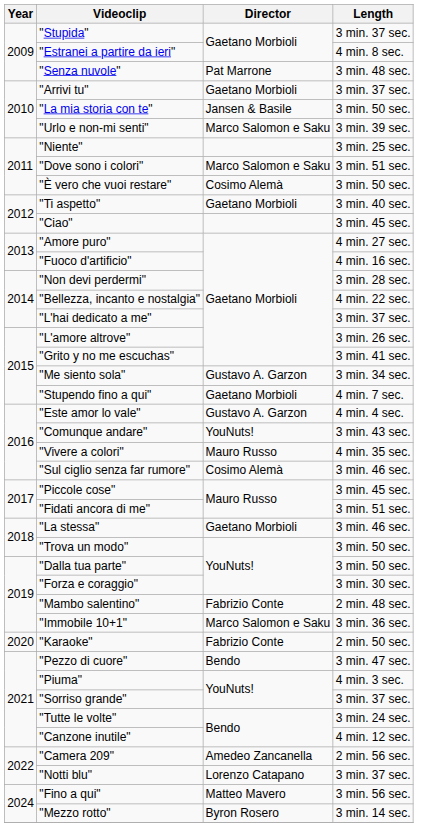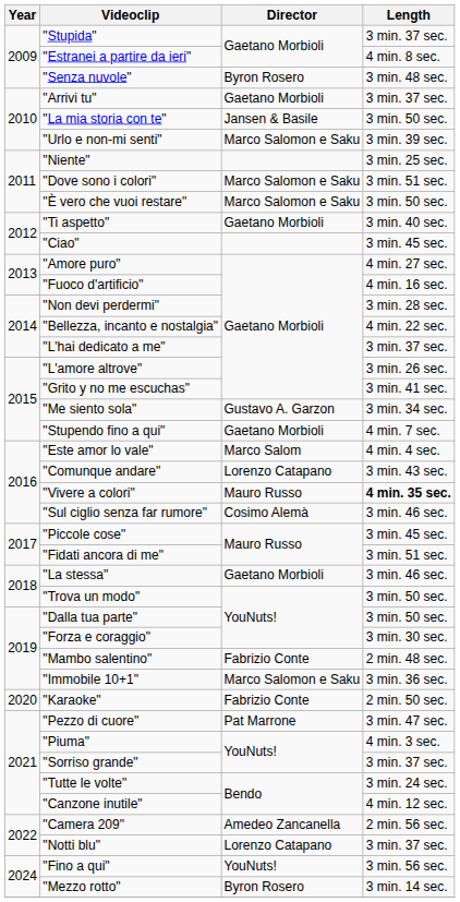 <table class="wikitable">
 <tr>
 <th align="center">Year</th>
 <th align="center">Videoclip</th>
 <th align="center">Director</th>
 <th align="center">Length</th>
 </tr>
 <tr>
 <td rowspan="3">2009</td>
 <td>"<a href='#'>Stupida</a>"</td>
 <td rowspan="2">Gaetano Morbioli</td>
 <td>3 min. 37 sec.</td>
 </tr>
 <tr>
 <td>"<a href='#'>Estranei a partire da ieri</a>"</td>
 <td>4 min. 8 sec.</td>
 </tr>
 <tr>
 <td>"<a href='#'>Senza nuvole</a>"</td>
-<td>Pat Marrone</td>
+<td>Byron Rosero</td>
 <td>3 min. 48 sec.</td>
 </tr>
 <tr>
 <td rowspan="3">2010</td>
 <td>"Arrivi tu"</td>
 <td>Gaetano Morbioli</td>
 <td>3 min. 37 sec.</td>
 </tr>
 <tr>
 <td>"<a href='#'>La mia storia con te</a>"</td>
 <td>Jansen & Basile</td>
 <td>3 min. 50 sec.</td>
 </tr>
 <tr>
 <td>"Urlo e non-mi senti"</td>
 <td>Marco Salomon e Saku</td>
 <td>3 min. 39 sec.</td>
 </tr>
 <tr>
 <td rowspan="3">2011</td>
 <td>"Niente"</td>
 <td></td>
 <td>3 min. 25 sec.</td>
 </tr>
 <tr>
 <td>"Dove sono i colori"</td>
 <td>Marco Salomon e Saku</td>
 <td>3 min. 51 sec.</td>
 </tr>
 <tr>
 <td>"È vero che vuoi restare"</td>
-<td>Cosimo Alemà</td>
+<td>Marco Salomon e Saku</td>
 <td>3 min. 50 sec.</td>
 </tr>
 <tr>
 <td rowspan="2">2012</td>
 <td>"Ti aspetto"</td>
 <td>Gaetano Morbioli</td>
 <td>3 min. 40 sec.</td>
 </tr>
 <tr>
 <td>"Ciao"</td>
 <td></td>
 <td>3 min. 45 sec.</td>
 </tr>
 <tr>
 <td rowspan="2">2013</td>
 <td>"Amore puro"</td>
 <td rowspan="7">Gaetano Morbioli</td>
 <td>4 min. 27 sec.</td>
 </tr>
 <tr>
 <td>"Fuoco d'artificio"</td>
 <td>4 min. 16 sec.</td>
 </tr>
 <tr>
 <td rowspan="3">2014</td>
 <td>"Non devi perdermi"</td>
 <td>3 min. 28 sec.</td>
 </tr>
 <tr>
 <td>"Bellezza, incanto e nostalgia"</td>
 <td>4 min. 22 sec.</td>
 </tr>
 <tr>
 <td>"L'hai dedicato a me"</td>
 <td>3 min. 37 sec.</td>
 </tr>
 <tr>
 <td rowspan="4">2015</td>
 <td>"L'amore altrove"</td>
 <td>3 min. 26 sec.</td>
 </tr>
 <tr>
 <td>"Grito y no me escuchas"</td>
 <td>3 min. 41 sec.</td>
 </tr>
 <tr>
 <td>"Me siento sola"</td>
 <td>Gustavo A. Garzon</td>
 <td>3 min. 34 sec.</td>
 </tr>
 <tr>
 <td>"Stupendo fino a qui"</td>
 <td>Gaetano Morbioli</td>
 <td>4 min. 7 sec.</td>
 </tr>
 <tr>
 <td rowspan="4">2016</td>
 <td>"Este amor lo vale"</td>
-<td>Gustavo A. Garzon</td>
+<td>Marco Salom</td>
 <td>4 min. 4 sec.</td>
 </tr>
 <tr>
 <td>"Comunque andare"</td>
-<td>YouNuts!</td>
+<td>Lorenzo Catapano</td>
 <td>3 min. 43 sec.</td>
 </tr>
 <tr>
 <td>"Vivere a colori"</td>
 <td>Mauro Russo</td>
-<td>4 min. 35 sec.</td>
+<td><strong>4 min. 35 sec.</strong></td>
 </tr>
 <tr>
 <td>"Sul ciglio senza far rumore"</td>
 <td>Cosimo Alemà</td>
 <td>3 min. 46 sec.</td>
 </tr>
 <tr>
 <td rowspan="2">2017</td>
 <td>"Piccole cose"</td>
 <td rowspan="2">Mauro Russo</td>
 <td>3 min. 45 sec.</td>
 </tr>
 <tr>
 <td>"Fidati ancora di me"</td>
 <td>3 min. 51 sec.</td>
 </tr>
 <tr>
 <td rowspan="2">2018</td>
 <td>"La stessa"</td>
 <td>Gaetano Morbioli</td>
 <td>3 min. 46 sec.</td>
 </tr>
 <tr>
 <td>"Trova un modo"</td>
 <td rowspan="3">YouNuts!</td>
 <td>3 min. 50 sec.</td>
 </tr>
 <tr>
 <td rowspan="4">2019</td>
 <td>"Dalla tua parte"</td>
 <td>3 min. 50 sec.</td>
 </tr>
 <tr>
 <td>"Forza e coraggio"</td>
 <td>3 min. 30 sec.</td>
 </tr>
 <tr>
 <td>"Mambo salentino"</td>
 <td>Fabrizio Conte</td>
 <td>2 min. 48 sec.</td>
 </tr>
 <tr>
 <td>"Immobile 10+1"</td>
 <td>Marco Salomon e Saku</td>
 <td>3 min. 36 sec.</td>
 </tr>
 <tr>
 <td>2020</td>
 <td>"Karaoke"</td>
 <td>Fabrizio Conte</td>
 <td>2 min. 50 sec.</td>
 </tr>
 <tr>
 <td rowspan="5">2021</td>
 <td>"Pezzo di cuore"</td>
-<td>Bendo</td>
+<td>Pat Marrone</td>
 <td>3 min. 47 sec.</td>
 </tr>
 <tr>
 <td>"Piuma"</td>
 <td rowspan="2">YouNuts!</td>
 <td>4 min. 3 sec.</td>
 </tr>
 <tr>
 <td>"Sorriso grande"</td>
 <td>3 min. 37 sec.</td>
 </tr>
 <tr>
 <td>"Tutte le volte"</td>
 <td rowspan="2">Bendo</td>
 <td>3 min. 24 sec.</td>
 </tr>
 <tr>
 <td>"Canzone inutile"</td>
 <td>4 min. 12 sec.</td>
 </tr>
 <tr>
 <td rowspan="2">2022</td>
 <td>"Camera 209"</td>
 <td>Amedeo Zancanella</td>
 <td>2 min. 56 sec.</td>
 </tr>
 <tr>
 <td>"Notti blu"</td>
 <td>Lorenzo Catapano</td>
 <td>3 min. 37 sec.</td>
 </tr>
 <tr>
 <td rowspan="2">2024</td>
 <td>"Fino a qui"</td>
-<td>Matteo Mavero</td>
+<td>YouNuts!</td>
 <td>3 min. 56 sec.</td>
 </tr>
 <tr>
 <td>"Mezzo rotto"</td>
 <td>Byron Rosero</td>
 <td>3 min. 14 sec.</td>
 </tr>
 <tr>
 </tr>
 </table>
